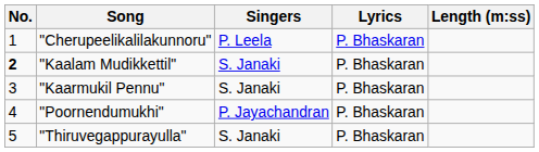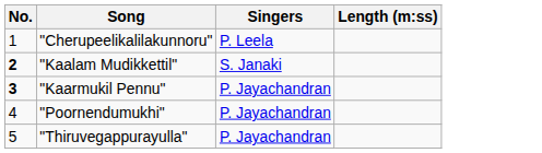 <table class="wikitable" style="font-size:95%;">
 <tr>
 <th>No.</th>
 <th>Song</th>
 <th>Singers</th>
-<th>Lyrics</th>
 <th>Length (m:ss)</th>
 </tr>
 <tr>
 <td>1</td>
 <td>"Cherupeelikalilakunnoru"</td>
 <td><a href='#'>P. Leela</a></td>
-<td><a href='#'>P. Bhaskaran</a></td>
 <td></td>
 </tr>
 <tr>
 <td><strong>2</strong></td>
 <td>"Kaalam Mudikkettil"</td>
 <td><a href='#'>S. Janaki</a></td>
-<td>P. Bhaskaran</td>
 <td></td>
 </tr>
 <tr>
-<td>3</td>
+<td><strong>3</strong></td>
 <td>"Kaarmukil Pennu"</td>
-<td>S. Janaki</td>
-<td>P. Bhaskaran</td>
+<td><a href='#'>P. Jayachandran</a></td>
 <td></td>
 </tr>
 <tr>
 <td>4</td>
 <td>"Poornendumukhi"</td>
 <td><a href='#'>P. Jayachandran</a></td>
-<td>P. Bhaskaran</td>
 <td></td>
 </tr>
 <tr>
 <td>5</td>
 <td>"Thiruvegappurayulla"</td>
-<td>S. Janaki</td>
-<td>P. Bhaskaran</td>
+<td><a href='#'>P. Jayachandran</a></td>
 <td></td>
 </tr>
 </table>
